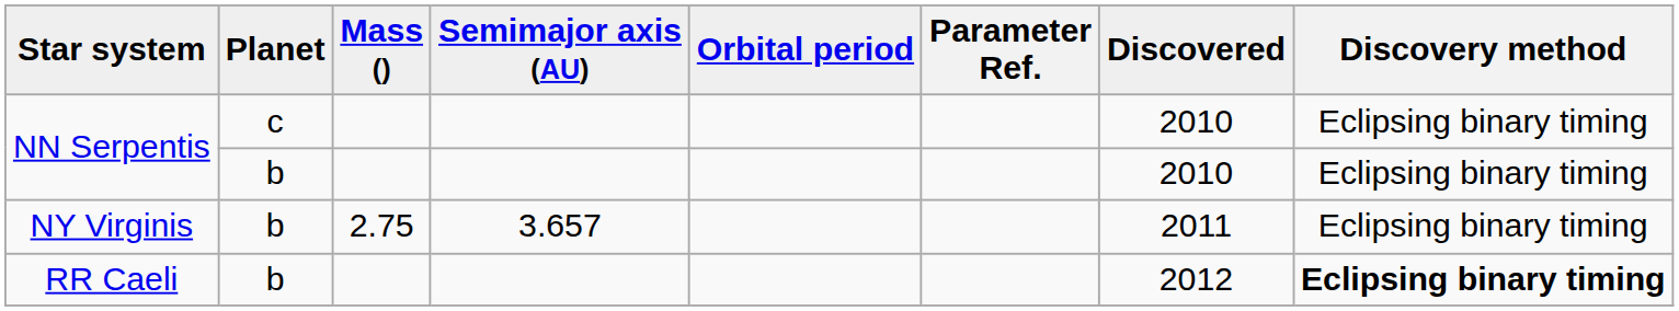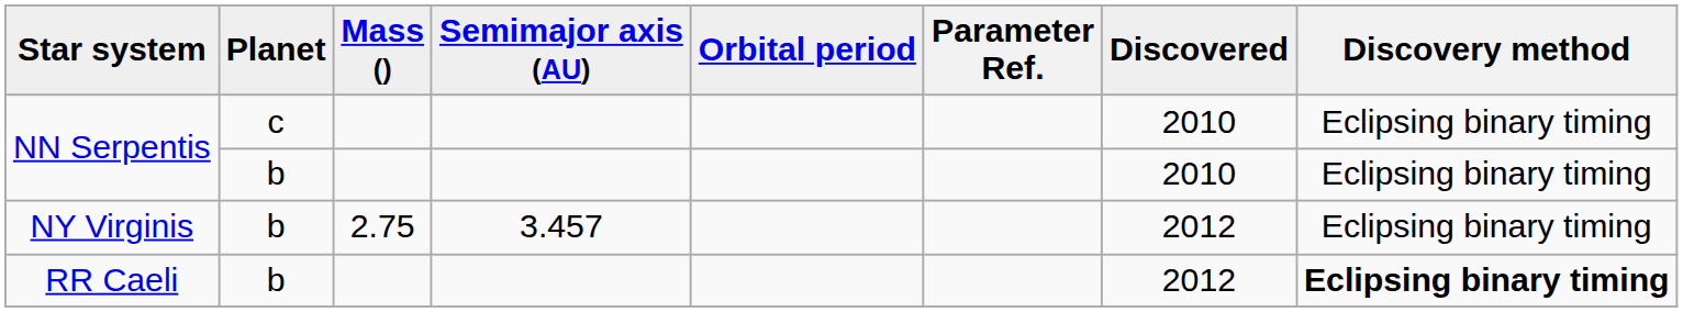 <table class="wikitable" style="text-align:center;border-collapse:collapse;" cellpadding="2">
 <tr>
 <th style="background:#efefef;">Star system</th>
 <th style="background:#efefef;">Planet</th>
 <th style="background:#efefef;"><a href='#'>Mass</a><br><small>()</small></th>
 <th style="background:#efefef;"><a href='#'>Semimajor axis</a><br><small>(<a href='#'>AU</a>)</small></th>
 <th style="background:#efefef;"><a href='#'>Orbital period</a></th>
 <th>Parameter<br>Ref.</th>
 <th style="background:#efefef;">Discovered</th>
 <th>Discovery method</th>
 </tr>
 <tr>
 <td rowspan=2><a href='#'>NN Serpentis</a></td>
 <td>c</td>
 <td></td>
 <td></td>
 <td></td>
 <td></td>
 <td>2010</td>
 <td>Eclipsing binary timing</td>
 </tr>
 <tr>
 <td>b</td>
 <td></td>
 <td></td>
 <td></td>
 <td></td>
 <td>2010</td>
 <td>Eclipsing binary timing</td>
 </tr>
 <tr>
 <td><a href='#'>NY Virginis</a></td>
 <td>b</td>
 <td>2.75</td>
-<td>3.657</td>
+<td>3.457</td>
 <td></td>
 <td></td>
-<td>2011</td>
+<td>2012</td>
 <td>Eclipsing binary timing</td>
 </tr>
 <tr>
 <td><a href='#'>RR Caeli</a></td>
 <td>b</td>
 <td></td>
 <td></td>
 <td></td>
 <td></td>
 <td>2012</td>
 <td><strong>Eclipsing binary timing</strong></td>
 </tr>
 </table>
